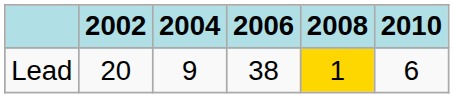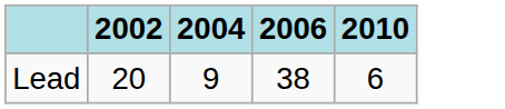 <table class="wikitable" style="text-align: center">
 <tr>
 <th style="background: #b0e0e6"></th>
 <th style="background: #b0e0e6">2002</th>
 <th style="background: #b0e0e6">2004</th>
 <th style="background: #b0e0e6">2006</th>
-<th style="background: #b0e0e6">2008</th>
 <th style="background: #b0e0e6">2010</th>
 </tr>
 <tr>
 <td align="left">Lead</td>
 <td>20</td>
 <td>9</td>
 <td>38</td>
-<td style="background: gold">1</td>
 <td>6</td>
 </tr>
 </table>
